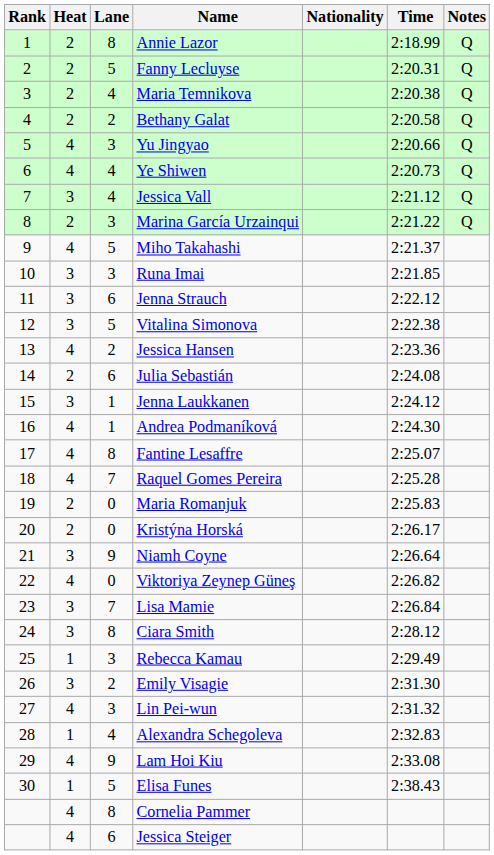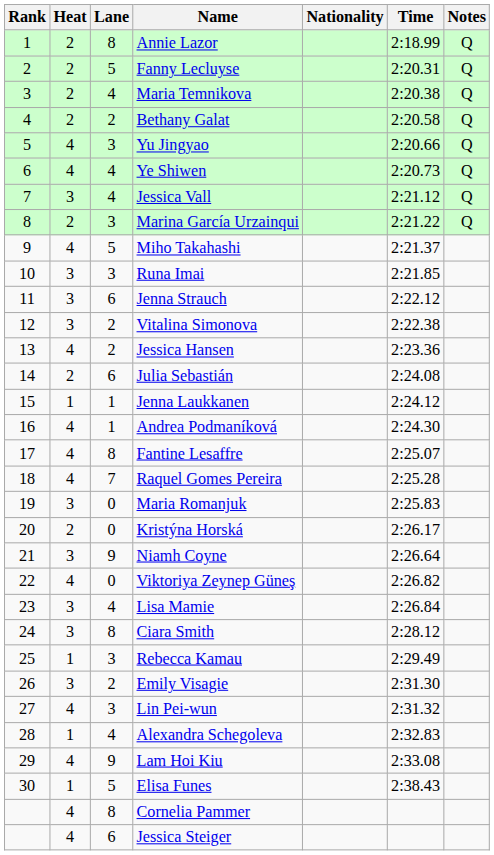 <table class="wikitable sortable" style="text-align:center">
 <tr>
 <th>Rank</th>
 <th>Heat</th>
 <th>Lane</th>
 <th>Name</th>
 <th>Nationality</th>
 <th>Time</th>
 <th>Notes</th>
 </tr>
 <tr bgcolor=ccffcc>
 <td>1</td>
 <td>2</td>
 <td>8</td>
 <td align=left><a href='#'>Annie Lazor</a></td>
 <td align=left></td>
 <td>2:18.99</td>
 <td>Q</td>
 </tr>
 <tr bgcolor=ccffcc>
 <td>2</td>
 <td>2</td>
 <td>5</td>
 <td align=left><a href='#'>Fanny Lecluyse</a></td>
 <td align=left></td>
 <td>2:20.31</td>
 <td>Q</td>
 </tr>
 <tr bgcolor=ccffcc>
 <td>3</td>
 <td>2</td>
 <td>4</td>
 <td align=left><a href='#'>Maria Temnikova</a></td>
 <td align=left></td>
 <td>2:20.38</td>
 <td>Q</td>
 </tr>
 <tr bgcolor=ccffcc>
 <td>4</td>
 <td>2</td>
 <td>2</td>
 <td align=left><a href='#'>Bethany Galat</a></td>
 <td align=left></td>
 <td>2:20.58</td>
 <td>Q</td>
 </tr>
 <tr bgcolor=ccffcc>
 <td>5</td>
 <td>4</td>
 <td>3</td>
 <td align=left><a href='#'>Yu Jingyao</a></td>
 <td align=left></td>
 <td>2:20.66</td>
 <td>Q</td>
 </tr>
 <tr bgcolor=ccffcc>
 <td>6</td>
 <td>4</td>
 <td>4</td>
 <td align=left><a href='#'>Ye Shiwen</a></td>
 <td align=left></td>
 <td>2:20.73</td>
 <td>Q</td>
 </tr>
 <tr bgcolor=ccffcc>
 <td>7</td>
 <td>3</td>
 <td>4</td>
 <td align=left><a href='#'>Jessica Vall</a></td>
 <td align=left></td>
 <td>2:21.12</td>
 <td>Q</td>
 </tr>
 <tr bgcolor=ccffcc>
 <td>8</td>
 <td>2</td>
 <td>3</td>
 <td align=left><a href='#'>Marina García Urzainqui</a></td>
 <td align=left></td>
 <td>2:21.22</td>
 <td>Q</td>
 </tr>
 <tr>
 <td>9</td>
 <td>4</td>
 <td>5</td>
 <td align=left><a href='#'>Miho Takahashi</a></td>
 <td align=left></td>
 <td>2:21.37</td>
 <td></td>
 </tr>
 <tr>
 <td>10</td>
 <td>3</td>
 <td>3</td>
 <td align=left><a href='#'>Runa Imai</a></td>
 <td align=left></td>
 <td>2:21.85</td>
 <td></td>
 </tr>
 <tr>
 <td>11</td>
 <td>3</td>
 <td>6</td>
 <td align=left><a href='#'>Jenna Strauch</a></td>
 <td align=left></td>
 <td>2:22.12</td>
 <td></td>
 </tr>
 <tr>
 <td>12</td>
 <td>3</td>
-<td>5</td>
+<td>2</td>
 <td align=left><a href='#'>Vitalina Simonova</a></td>
 <td align=left></td>
 <td>2:22.38</td>
 <td></td>
 </tr>
 <tr>
 <td>13</td>
 <td>4</td>
 <td>2</td>
 <td align=left><a href='#'>Jessica Hansen</a></td>
 <td align=left></td>
 <td>2:23.36</td>
 <td></td>
 </tr>
 <tr>
 <td>14</td>
 <td>2</td>
 <td>6</td>
 <td align=left><a href='#'>Julia Sebastián</a></td>
 <td align=left></td>
 <td>2:24.08</td>
 <td></td>
 </tr>
 <tr>
 <td>15</td>
-<td>3</td>
+<td>1</td>
 <td>1</td>
 <td align=left><a href='#'>Jenna Laukkanen</a></td>
 <td align=left></td>
 <td>2:24.12</td>
 <td></td>
 </tr>
 <tr>
 <td>16</td>
 <td>4</td>
 <td>1</td>
 <td align=left><a href='#'>Andrea Podmaníková</a></td>
 <td align=left></td>
 <td>2:24.30</td>
 <td></td>
 </tr>
 <tr>
 <td>17</td>
 <td>4</td>
 <td>8</td>
 <td align=left><a href='#'>Fantine Lesaffre</a></td>
 <td align=left></td>
 <td>2:25.07</td>
 <td></td>
 </tr>
 <tr>
 <td>18</td>
 <td>4</td>
 <td>7</td>
 <td align=left><a href='#'>Raquel Gomes Pereira</a></td>
 <td align=left></td>
 <td>2:25.28</td>
 <td></td>
 </tr>
 <tr>
 <td>19</td>
-<td>2</td>
+<td>3</td>
 <td>0</td>
 <td align=left><a href='#'>Maria Romanjuk</a></td>
 <td align=left></td>
 <td>2:25.83</td>
 <td></td>
 </tr>
 <tr>
 <td>20</td>
 <td>2</td>
 <td>0</td>
 <td align=left><a href='#'>Kristýna Horská</a></td>
 <td align=left></td>
 <td>2:26.17</td>
 <td></td>
 </tr>
 <tr>
 <td>21</td>
 <td>3</td>
 <td>9</td>
 <td align=left><a href='#'>Niamh Coyne</a></td>
 <td align=left></td>
 <td>2:26.64</td>
 <td></td>
 </tr>
 <tr>
 <td>22</td>
 <td>4</td>
 <td>0</td>
 <td align=left><a href='#'>Viktoriya Zeynep Güneş</a></td>
 <td align=left></td>
 <td>2:26.82</td>
 <td></td>
 </tr>
 <tr>
 <td>23</td>
 <td>3</td>
-<td>7</td>
+<td>4</td>
 <td align=left><a href='#'>Lisa Mamie</a></td>
 <td align=left></td>
 <td>2:26.84</td>
 <td></td>
 </tr>
 <tr>
 <td>24</td>
 <td>3</td>
 <td>8</td>
 <td align=left><a href='#'>Ciara Smith</a></td>
 <td align=left></td>
 <td>2:28.12</td>
 <td></td>
 </tr>
 <tr>
 <td>25</td>
 <td>1</td>
 <td>3</td>
 <td align=left><a href='#'>Rebecca Kamau</a></td>
 <td align=left></td>
 <td>2:29.49</td>
 <td></td>
 </tr>
 <tr>
 <td>26</td>
 <td>3</td>
 <td>2</td>
 <td align=left><a href='#'>Emily Visagie</a></td>
 <td align=left></td>
 <td>2:31.30</td>
 <td></td>
 </tr>
 <tr>
 <td>27</td>
 <td>4</td>
 <td>3</td>
 <td align=left><a href='#'>Lin Pei-wun</a></td>
 <td align=left></td>
 <td>2:31.32</td>
 <td></td>
 </tr>
 <tr>
 <td>28</td>
 <td>1</td>
 <td>4</td>
 <td align=left><a href='#'>Alexandra Schegoleva</a></td>
 <td align=left></td>
 <td>2:32.83</td>
 <td></td>
 </tr>
 <tr>
 <td>29</td>
 <td>4</td>
 <td>9</td>
 <td align=left><a href='#'>Lam Hoi Kiu</a></td>
 <td align=left></td>
 <td>2:33.08</td>
 <td></td>
 </tr>
 <tr>
 <td>30</td>
 <td>1</td>
 <td>5</td>
 <td align=left><a href='#'>Elisa Funes</a></td>
 <td align=left></td>
 <td>2:38.43</td>
 <td></td>
 </tr>
 <tr>
 <td></td>
 <td>4</td>
 <td>8</td>
 <td align=left><a href='#'>Cornelia Pammer</a></td>
 <td align=left></td>
 <td></td>
 <td></td>
 </tr>
 <tr>
 <td></td>
 <td>4</td>
 <td>6</td>
 <td align=left><a href='#'>Jessica Steiger</a></td>
 <td align=left></td>
 <td></td>
 <td></td>
 </tr>
 </table>
